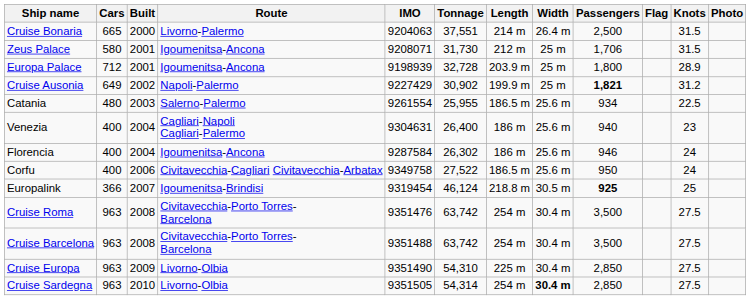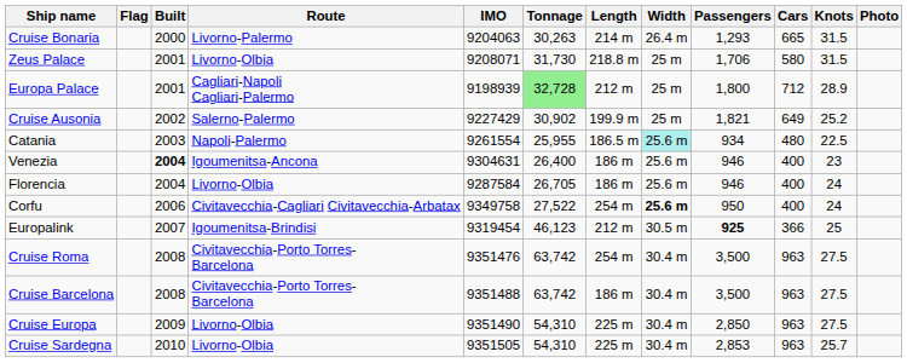 <table class="wikitable">
 <tr>
 <th>Ship name</th>
-<th>Cars</th>
+<th>Flag</th>
 <th>Built</th>
 <th>Route</th>
 <th>IMO</th>
 <th>Tonnage</th>
 <th>Length</th>
 <th>Width</th>
 <th>Passengers</th>
-<th>Flag</th>
+<th>Cars</th>
 <th>Knots</th>
 <th>Photo</th>
 </tr>
 <tr>
 <td><a href='#'>Cruise Bonaria</a></td>
-<td align="Center">665</td>
+<td></td>
 <td align="Center">2000</td>
 <td><a href='#'>Livorno</a>-<a href='#'>Palermo</a></td>
 <td align="Center">9204063</td>
-<td align="Center">37,551</td>
+<td align="Center">30,263</td>
 <td align="Center">214 m</td>
 <td align="Center">26.4 m</td>
-<td align="Center">2,500</td>
-<td></td>
+<td align="Center">1,293</td>
+<td align="Center">665</td>
 <td align="Center">31.5</td>
 <td></td>
 </tr>
 <tr>
 <td><a href='#'>Zeus Palace</a></td>
-<td align="Center">580</td>
+<td></td>
 <td align="Center">2001</td>
-<td><a href='#'>Igoumenitsa</a>-<a href='#'>Ancona</a></td>
+<td><a href='#'>Livorno</a>-<a href='#'>Olbia</a></td>
 <td align="Center">9208071</td>
 <td align="Center">31,730</td>
-<td align="Center">212 m</td>
+<td align="Center">218.8 m</td>
 <td align="Center">25 m</td>
 <td align="Center">1,706</td>
-<td></td>
+<td align="Center">580</td>
 <td align="Center">31.5</td>
 <td></td>
 </tr>
 <tr>
 <td><a href='#'>Europa Palace</a></td>
-<td align="Center">712</td>
+<td></td>
 <td align="Center">2001</td>
-<td><a href='#'>Igoumenitsa</a>-<a href='#'>Ancona</a></td>
+<td><a href='#'>Cagliari</a>-<a href='#'>Napoli</a><br><a href='#'>Cagliari</a>-<a href='#'>Palermo</a></td>
 <td align="Center">9198939</td>
-<td align="Center">32,728</td>
-<td align="Center">203.9 m</td>
+<td align="Center" style="background: lightgreen;">32,728</td>
+<td align="Center">212 m</td>
 <td align="Center">25 m</td>
 <td align="Center">1,800</td>
-<td></td>
+<td align="Center">712</td>
 <td align="Center">28.9</td>
 <td></td>
 </tr>
 <tr>
 <td><a href='#'>Cruise Ausonia</a></td>
-<td align="Center">649</td>
+<td></td>
 <td align="Center">2002</td>
-<td><a href='#'>Napoli</a>-<a href='#'>Palermo</a></td>
+<td><a href='#'>Salerno</a>-<a href='#'>Palermo</a> <br></td>
 <td align="Center">9227429</td>
 <td align="Center">30,902</td>
 <td align="Center">199.9 m</td>
 <td align="Center">25 m</td>
-<td align="Center"><strong>1,821</strong></td>
-<td></td>
-<td align="Center">31.2</td>
+<td align="Center">1,821</td>
+<td align="Center">649</td>
+<td align="Center">25.2</td>
 <td></td>
 </tr>
 <tr>
 <td>Catania</td>
-<td align="Center">480</td>
+<td></td>
 <td align="Center">2003</td>
-<td><a href='#'>Salerno</a>-<a href='#'>Palermo</a> <br></td>
+<td><a href='#'>Napoli</a>-<a href='#'>Palermo</a></td>
 <td align="Center">9261554</td>
 <td align="Center">25,955</td>
 <td align="Center">186.5 m</td>
-<td align="Center">25.6 m</td>
+<td align="Center" style="background: paleturquoise;">25.6 m</td>
 <td align="Center">934</td>
-<td></td>
+<td align="Center">480</td>
 <td align="Center">22.5</td>
 <td></td>
 </tr>
 <tr>
 <td>Venezia</td>
-<td align="Center">400</td>
-<td align="Center">2004</td>
-<td><a href='#'>Cagliari</a>-<a href='#'>Napoli</a><br><a href='#'>Cagliari</a>-<a href='#'>Palermo</a></td>
+<td></td>
+<td align="Center"><strong>2004</strong></td>
+<td><a href='#'>Igoumenitsa</a>-<a href='#'>Ancona</a></td>
 <td align="Center">9304631</td>
 <td align="Center">26,400</td>
 <td align="Center">186 m</td>
 <td align="Center">25.6 m</td>
-<td align="Center">940</td>
-<td></td>
+<td align="Center">946</td>
+<td align="Center">400</td>
 <td align="Center">23</td>
 <td></td>
 </tr>
 <tr>
 <td>Florencia</td>
-<td align="Center">400</td>
+<td></td>
 <td align="Center">2004</td>
-<td><a href='#'>Igoumenitsa</a>-<a href='#'>Ancona</a></td>
+<td><a href='#'>Livorno</a>-<a href='#'>Olbia</a></td>
 <td align="Center">9287584</td>
-<td align="Center">26,302</td>
+<td align="Center">26,705</td>
 <td align="Center">186 m</td>
 <td align="Center">25.6 m</td>
 <td align="Center">946</td>
-<td></td>
+<td align="Center">400</td>
 <td align="Center">24</td>
 <td></td>
 </tr>
 <tr>
 <td>Corfu</td>
-<td align="Center">400</td>
+<td></td>
 <td align="Center">2006</td>
 <td><a href='#'>Civitavecchia</a>-<a href='#'>Cagliari</a> <a href='#'>Civitavecchia</a>-<a href='#'>Arbatax</a></td>
 <td align="Center">9349758</td>
 <td align="Center">27,522</td>
-<td align="Center">186.5 m</td>
-<td align="Center">25.6 m</td>
+<td align="Center">254 m</td>
+<td align="Center"><strong>25.6 m</strong></td>
 <td align="Center">950</td>
-<td></td>
+<td align="Center">400</td>
 <td align="Center">24</td>
 <td></td>
 </tr>
 <tr>
 <td>Europalink</td>
-<td align="Center">366</td>
+<td></td>
 <td align="Center">2007</td>
 <td><a href='#'>Igoumenitsa</a>-<a href='#'>Brindisi</a></td>
 <td align="Center">9319454</td>
-<td align="Center">46,124</td>
-<td align="Center">218.8 m</td>
+<td align="Center">46,123</td>
+<td align="Center">212 m</td>
 <td align="Center">30.5 m</td>
 <td align="Center"><strong>925</strong></td>
-<td></td>
+<td align="Center">366</td>
 <td align="Center">25</td>
 <td></td>
 </tr>
 <tr>
 <td><a href='#'>Cruise Roma</a></td>
-<td align="Center">963</td>
+<td></td>
 <td align="Center">2008</td>
 <td><a href='#'>Civitavecchia</a>-<a href='#'>Porto Torres</a>-<br><a href='#'>Barcelona</a></td>
 <td align="Center">9351476</td>
 <td align="Center">63,742</td>
 <td align="Center">254 m</td>
 <td align="Center">30.4 m</td>
 <td align="Center">3,500</td>
-<td></td>
+<td align="Center">963</td>
 <td align="Center">27.5</td>
 <td></td>
 </tr>
 <tr>
 <td><a href='#'>Cruise Barcelona</a></td>
-<td align="Center">963</td>
+<td></td>
 <td align="Center">2008</td>
 <td><a href='#'>Civitavecchia</a>-<a href='#'>Porto Torres</a>-<br><a href='#'>Barcelona</a></td>
 <td align="Center">9351488</td>
 <td align="Center">63,742</td>
-<td align="Center">254 m</td>
+<td align="Center">186 m</td>
 <td align="Center">30.4 m</td>
 <td align="Center">3,500</td>
-<td></td>
+<td align="Center">963</td>
 <td align="Center">27.5</td>
 <td></td>
 </tr>
 <tr>
 <td><a href='#'>Cruise Europa</a></td>
-<td align="Center">963</td>
+<td></td>
 <td align="Center">2009</td>
 <td><a href='#'>Livorno</a>-<a href='#'>Olbia</a></td>
 <td align="Center">9351490</td>
 <td align="Center">54,310</td>
 <td align="Center">225 m</td>
 <td align="Center">30.4 m</td>
 <td align="Center">2,850</td>
-<td></td>
+<td align="Center">963</td>
 <td align="Center">27.5</td>
 <td></td>
 </tr>
 <tr>
 <td><a href='#'>Cruise Sardegna</a></td>
-<td align="Center">963</td>
+<td></td>
 <td align="Center">2010</td>
 <td><a href='#'>Livorno</a>-<a href='#'>Olbia</a></td>
 <td align="Center">9351505</td>
-<td align="Center">54,314</td>
-<td align="Center">254 m</td>
-<td align="Center"><strong>30.4 m</strong></td>
-<td align="Center">2,850</td>
-<td></td>
-<td align="Center">27.5</td>
+<td align="Center">54,310</td>
+<td align="Center">225 m</td>
+<td align="Center">30.4 m</td>
+<td align="Center">2,853</td>
+<td align="Center">963</td>
+<td align="Center">25.7</td>
 <td></td>
 </tr>
 </table>
